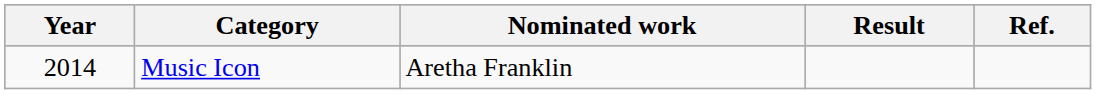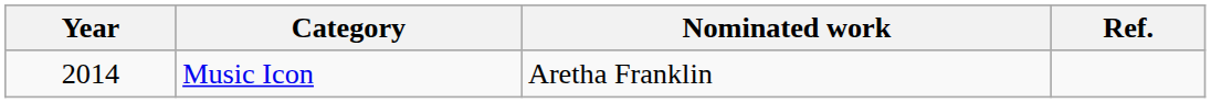 <table class="wikitable" style="width:75%;">
 <tr>
 <th>Year</th>
 <th>Category</th>
 <th>Nominated work</th>
-<th>Result</th>
 <th>Ref.</th>
 </tr>
 <tr>
 <td align="center">2014</td>
 <td><a href='#'>Music Icon</a></td>
 <td>Aretha Franklin</td>
-<td></td>
 <td align="center"></td>
 </tr>
 </table>
